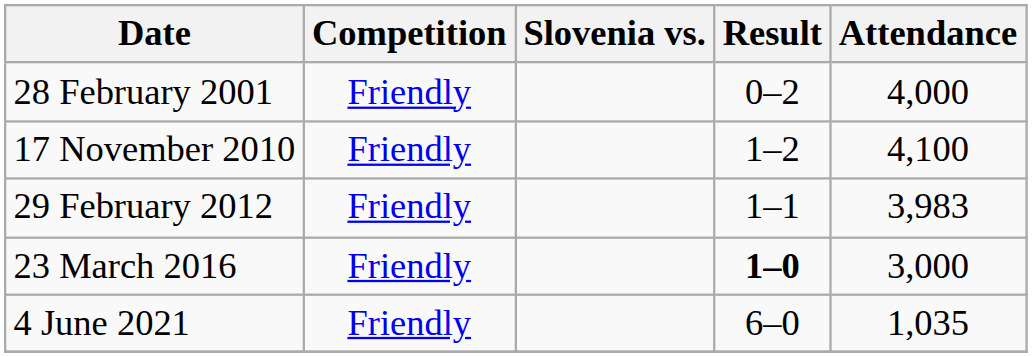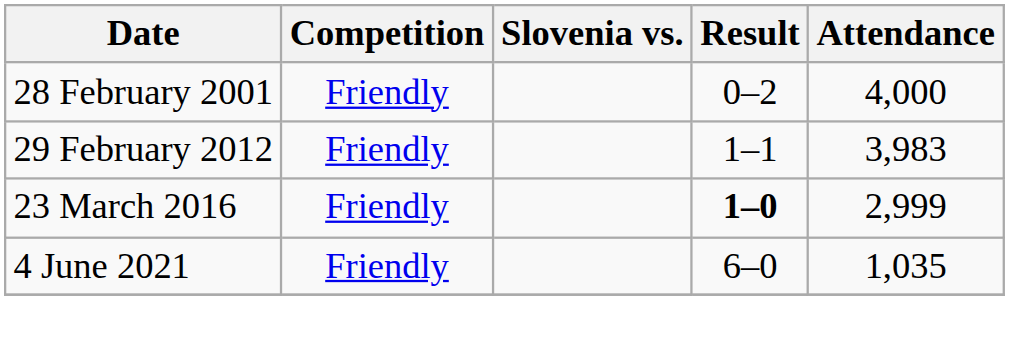 <table class="wikitable sortable" style="text-align:center;">
 <tr>
 <th>Date</th>
 <th>Competition</th>
 <th>Slovenia vs.</th>
 <th>Result</th>
 <th>Attendance</th>
 </tr>
 <tr>
 <td align="left">28 February 2001</td>
 <td><a href='#'>Friendly</a></td>
 <td align="left"></td>
 <td>0–2</td>
 <td>4,000</td>
 </tr>
 <tr>
-<td align="left">17 November 2010</td>
-<td><a href='#'>Friendly</a></td>
-<td align="left"></td>
-<td>1–2</td>
-<td>4,100</td>
-</tr>
-<tr>
 <td align="left">29 February 2012</td>
 <td><a href='#'>Friendly</a></td>
 <td align="left"></td>
 <td>1–1</td>
 <td>3,983</td>
 </tr>
 <tr>
 <td align="left">23 March 2016</td>
 <td><a href='#'>Friendly</a></td>
 <td align="left"></td>
 <td><strong>1–0</strong></td>
-<td>3,000</td>
+<td>2,999</td>
 </tr>
 <tr>
 <td align="left">4 June 2021</td>
 <td><a href='#'>Friendly</a></td>
 <td align="left"></td>
 <td>6–0</td>
 <td>1,035</td>
 </tr>
 <tr>
 </tr>
 </table>
